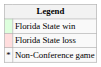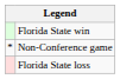 <table class="wikitable" style="font-size:90%">
 <tr>
 <th colspan=2>Legend</th>
 </tr>
 <tr>
 <td style="background:#ddffdd;"> </td>
 <td>Florida State win</td>
 </tr>
 <tr>
+<td>*</td>
+<td>Non-Conference game</td>
+</tr>
+<tr>
 <td style="background:#ffdddd;"> </td>
 <td>Florida State loss</td>
 </tr>
-<tr>
-<td>*</td>
-<td>Non-Conference game</td>
-</tr>
 </table>
